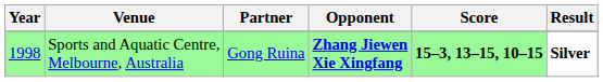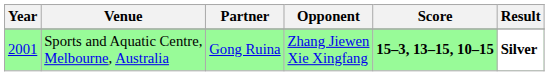 <table class="sortable wikitable" style="font-size: 90%;">
 <tr>
 <th>Year</th>
 <th>Venue</th>
 <th>Partner</th>
 <th>Opponent</th>
 <th>Score</th>
 <th>Result</th>
 </tr>
 <tr>
 </tr>
 <tr style="background:#98FB98">
-<td align="center"><a href='#'>1998</a></td>
+<td align="center"><a href='#'>2001</a></td>
 <td align="left">Sports and Aquatic Centre,<br><a href='#'>Melbourne</a>, <a href='#'>Australia</a></td>
 <td align="left"> <a href='#'>Gong Ruina</a></td>
-<td align="left"><strong> <a href='#'>Zhang Jiewen</a> <br>  <a href='#'>Xie Xingfang</a></strong></td>
+<td align="left"> <a href='#'>Zhang Jiewen</a> <br>  <a href='#'>Xie Xingfang</a></td>
 <td align="left"><strong>15–3, 13–15, 10–15</strong></td>
 <td style="text-align:left; background:white"> <strong>Silver</strong></td>
 </tr>
 </table>
